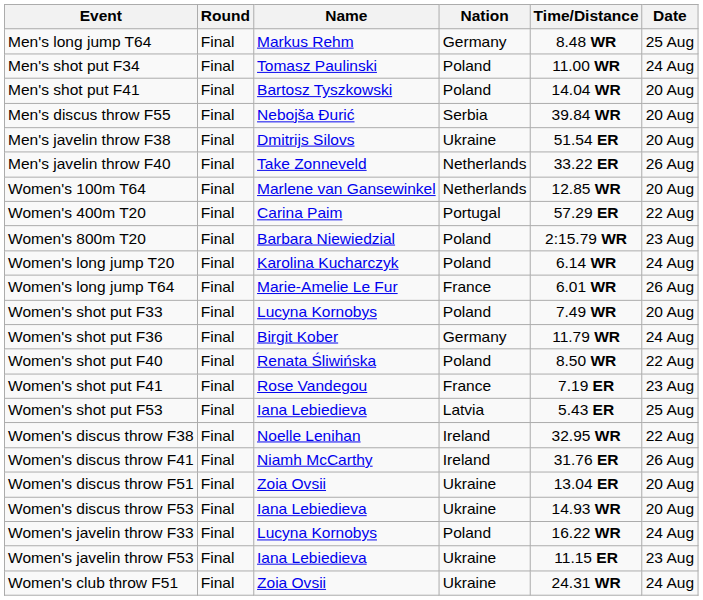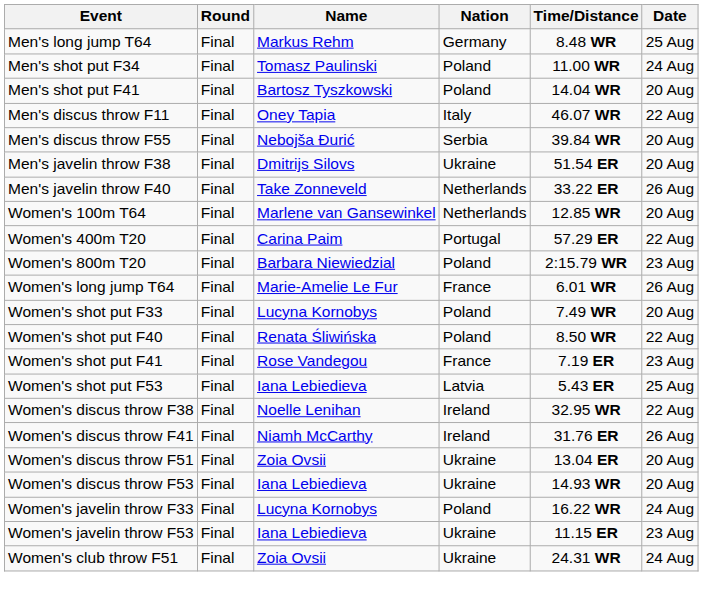 <table class="wikitable sortable">
 <tr>
 <th>Event</th>
 <th>Round</th>
 <th>Name</th>
 <th>Nation</th>
 <th>Time/Distance</th>
 <th>Date</th>
 </tr>
 <tr>
 <td>Men's long jump T64</td>
 <td>Final</td>
 <td><a href='#'>Markus Rehm</a></td>
 <td> Germany</td>
 <td align=center>8.48 <strong>WR</strong></td>
 <td align=center>25 Aug</td>
 </tr>
 <tr>
 <td>Men's shot put F34</td>
 <td>Final</td>
 <td><a href='#'>Tomasz Paulinski</a></td>
 <td> Poland</td>
 <td align=center>11.00 <strong>WR</strong></td>
 <td align=center>24 Aug</td>
 </tr>
 <tr>
 <td>Men's shot put F41</td>
 <td>Final</td>
 <td><a href='#'>Bartosz Tyszkowski</a></td>
 <td> Poland</td>
 <td align=center>14.04 <strong>WR</strong></td>
 <td align=center>20 Aug</td>
+</tr>
+<tr>
+<td>Men's discus throw F11</td>
+<td>Final</td>
+<td><a href='#'>Oney Tapia</a></td>
+<td> Italy</td>
+<td align=center>46.07 <strong>WR</strong></td>
+<td align=center>22 Aug</td>
 </tr>
 <tr>
 <td>Men's discus throw F55</td>
 <td>Final</td>
 <td><a href='#'>Nebojša Đurić</a></td>
 <td> Serbia</td>
 <td align=center>39.84 <strong>WR</strong></td>
 <td align=center>20 Aug</td>
 </tr>
 <tr>
 <td>Men's javelin throw F38</td>
 <td>Final</td>
 <td><a href='#'>Dmitrijs Silovs</a></td>
 <td> Ukraine</td>
 <td align=center>51.54 <strong>ER</strong></td>
 <td align=center>20 Aug</td>
 </tr>
 <tr>
 <td>Men's javelin throw F40</td>
 <td>Final</td>
 <td><a href='#'>Take Zonneveld</a></td>
 <td> Netherlands</td>
 <td align=center>33.22 <strong>ER</strong></td>
 <td align=center>26 Aug</td>
 </tr>
 <tr>
 <td>Women's 100m T64</td>
 <td>Final</td>
 <td><a href='#'>Marlene van Gansewinkel</a></td>
 <td> Netherlands</td>
 <td align=center>12.85 <strong>WR</strong></td>
 <td align=center>20 Aug</td>
 </tr>
 <tr>
 <td>Women's 400m T20</td>
 <td>Final</td>
 <td><a href='#'>Carina Paim</a></td>
 <td> Portugal</td>
 <td align=center>57.29 <strong>ER</strong></td>
 <td align=center>22 Aug</td>
 </tr>
 <tr>
 <td>Women's 800m T20</td>
 <td>Final</td>
 <td><a href='#'>Barbara Niewiedzial</a></td>
 <td> Poland</td>
 <td align=center>2:15.79 <strong>WR</strong></td>
 <td align=center>23 Aug</td>
 </tr>
 <tr>
-<td>Women's long jump T20</td>
-<td>Final</td>
-<td><a href='#'>Karolina Kucharczyk</a></td>
-<td> Poland</td>
-<td align=center>6.14 <strong>WR</strong></td>
-<td align=center>24 Aug</td>
-</tr>
-<tr>
 <td>Women's long jump T64</td>
 <td>Final</td>
 <td><a href='#'>Marie-Amelie Le Fur</a></td>
 <td> France</td>
 <td align=center>6.01 <strong>WR</strong></td>
 <td align=center>26 Aug</td>
 </tr>
 <tr>
 <td>Women's shot put F33</td>
 <td>Final</td>
 <td><a href='#'>Lucyna Kornobys</a></td>
 <td> Poland</td>
 <td align=center>7.49 <strong>WR</strong></td>
 <td align=center>20 Aug</td>
-</tr>
-<tr>
-<td>Women's shot put F36</td>
-<td>Final</td>
-<td><a href='#'>Birgit Kober</a></td>
-<td> Germany</td>
-<td align=center>11.79 <strong>WR</strong></td>
-<td align=center>24 Aug</td>
 </tr>
 <tr>
 <td>Women's shot put F40</td>
 <td>Final</td>
 <td><a href='#'>Renata Śliwińska</a></td>
 <td> Poland</td>
 <td align=center>8.50 <strong>WR</strong></td>
 <td align=center>22 Aug</td>
 </tr>
 <tr>
 <td>Women's shot put F41</td>
 <td>Final</td>
 <td><a href='#'>Rose Vandegou</a></td>
 <td> France</td>
 <td align=center>7.19 <strong>ER</strong></td>
 <td align=center>23 Aug</td>
 </tr>
 <tr>
 <td>Women's shot put F53</td>
 <td>Final</td>
 <td><a href='#'>Iana Lebiedieva</a></td>
 <td> Latvia</td>
 <td align=center>5.43 <strong>ER</strong></td>
 <td align=center>25 Aug</td>
 </tr>
 <tr>
 <td>Women's discus throw F38</td>
 <td>Final</td>
 <td><a href='#'>Noelle Lenihan</a></td>
 <td> Ireland</td>
 <td align=center>32.95 <strong>WR</strong></td>
 <td align=center>22 Aug</td>
 </tr>
 <tr>
 <td>Women's discus throw F41</td>
 <td>Final</td>
 <td><a href='#'>Niamh McCarthy</a></td>
 <td> Ireland</td>
 <td align=center>31.76 <strong>ER</strong></td>
 <td align=center>26 Aug</td>
 </tr>
 <tr>
 <td>Women's discus throw F51</td>
 <td>Final</td>
 <td><a href='#'>Zoia Ovsii</a></td>
 <td> Ukraine</td>
 <td align=center>13.04 <strong>ER</strong></td>
 <td align=center>20 Aug</td>
 </tr>
 <tr>
 <td>Women's discus throw F53</td>
 <td>Final</td>
 <td><a href='#'>Iana Lebiedieva</a></td>
 <td> Ukraine</td>
 <td align=center>14.93 <strong>WR</strong></td>
 <td align=center>20 Aug</td>
 </tr>
 <tr>
 <td>Women's javelin throw F33</td>
 <td>Final</td>
 <td><a href='#'>Lucyna Kornobys</a></td>
 <td> Poland</td>
 <td align=center>16.22 <strong>WR</strong></td>
 <td align=center>24 Aug</td>
 </tr>
 <tr>
 <td>Women's javelin throw F53</td>
 <td>Final</td>
 <td><a href='#'>Iana Lebiedieva</a></td>
 <td> Ukraine</td>
 <td align=center>11.15 <strong>ER</strong></td>
 <td align=center>23 Aug</td>
 </tr>
 <tr>
 <td>Women's club throw F51</td>
 <td>Final</td>
 <td><a href='#'>Zoia Ovsii</a></td>
 <td> Ukraine</td>
 <td align=center>24.31 <strong>WR</strong></td>
 <td align=center>24 Aug</td>
 </tr>
 </table>
